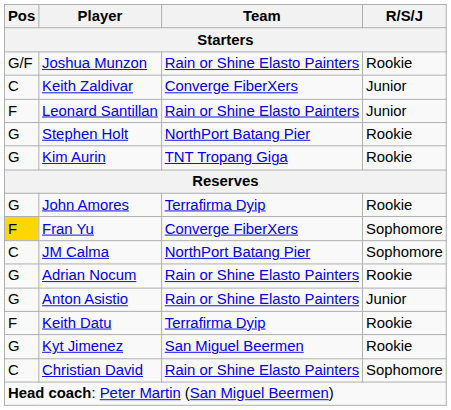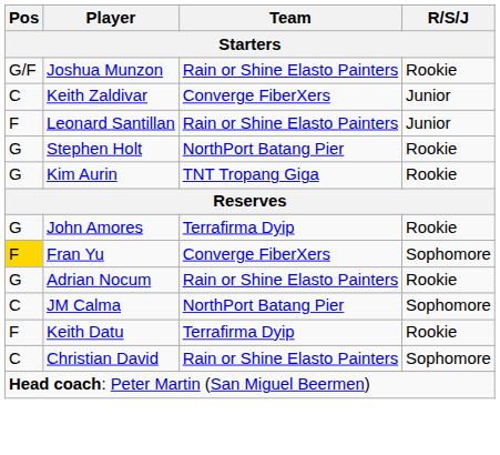 <table class="wikitable">
 <tr>
 <th>Pos</th>
 <th>Player</th>
 <th>Team</th>
 <th>R/S/J</th>
 </tr>
 <tr>
 <th scope="col" colspan="4">Starters</th>
 </tr>
 <tr>
 <td>G/F</td>
 <td><a href='#'>Joshua Munzon</a></td>
 <td nowrap><a href='#'>Rain or Shine Elasto Painters</a></td>
 <td>Rookie</td>
 </tr>
 <tr>
 <td>C</td>
 <td><a href='#'>Keith Zaldivar</a></td>
 <td><a href='#'>Converge FiberXers</a></td>
 <td>Junior</td>
 </tr>
 <tr>
 <td>F</td>
 <td><a href='#'>Leonard Santillan</a></td>
 <td nowrap><a href='#'>Rain or Shine Elasto Painters</a></td>
 <td>Junior</td>
 </tr>
 <tr>
 <td>G</td>
 <td><a href='#'>Stephen Holt</a></td>
 <td><a href='#'>NorthPort Batang Pier</a></td>
 <td>Rookie</td>
 </tr>
 <tr>
 <td>G</td>
 <td><a href='#'>Kim Aurin</a></td>
 <td><a href='#'>TNT Tropang Giga</a></td>
 <td>Rookie</td>
 </tr>
 <tr>
 <th scope="col" colspan="4">Reserves</th>
 </tr>
 <tr>
 <td>G</td>
 <td><a href='#'>John Amores</a></td>
 <td><a href='#'>Terrafirma Dyip</a></td>
 <td>Rookie</td>
 </tr>
 <tr>
 <td style="background: gold;">F</td>
 <td><a href='#'>Fran Yu</a></td>
 <td><a href='#'>Converge FiberXers</a></td>
 <td>Sophomore</td>
 </tr>
 <tr>
+<td>G</td>
+<td><a href='#'>Adrian Nocum</a></td>
+<td><a href='#'>Rain or Shine Elasto Painters</a></td>
+<td>Rookie</td>
+</tr>
+<tr>
 <td>C</td>
 <td><a href='#'>JM Calma</a></td>
 <td><a href='#'>NorthPort Batang Pier</a></td>
 <td>Sophomore</td>
 </tr>
 <tr>
-<td>G</td>
-<td><a href='#'>Adrian Nocum</a></td>
-<td><a href='#'>Rain or Shine Elasto Painters</a></td>
-<td>Rookie</td>
-</tr>
-<tr>
-<td>G</td>
-<td><a href='#'>Anton Asistio</a></td>
-<td><a href='#'>Rain or Shine Elasto Painters</a></td>
-<td>Junior</td>
-</tr>
-<tr>
 <td>F</td>
 <td><a href='#'>Keith Datu</a></td>
 <td><a href='#'>Terrafirma Dyip</a></td>
-<td>Rookie</td>
-</tr>
-<tr>
-<td>G</td>
-<td><a href='#'>Kyt Jimenez</a></td>
-<td><a href='#'>San Miguel Beermen</a></td>
 <td>Rookie</td>
 </tr>
 <tr>
 <td>C</td>
 <td><a href='#'>Christian David</a></td>
 <td><a href='#'>Rain or Shine Elasto Painters</a></td>
 <td>Sophomore</td>
 </tr>
 <tr>
 <td colspan="4"><strong>Head coach</strong>: <a href='#'>Peter Martin</a> (<a href='#'>San Miguel Beermen</a>)</td>
 </tr>
 </table>
